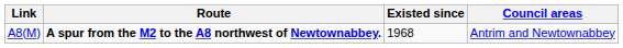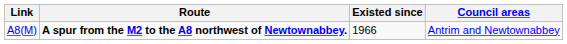 <table class="wikitable">
 <tr>
 <th>Link</th>
 <th>Route</th>
 <th>Existed since</th>
 <th><a href='#'>Council areas</a></th>
 </tr>
 <tr>
 <td><a href='#'>A8(M)</a></td>
 <td><strong>A spur from the <a href='#'>M2</a> to the <a href='#'>A8</a> northwest of <a href='#'>Newtownabbey</a>.</strong></td>
-<td>1968</td>
+<td>1966</td>
 <td><a href='#'>Antrim and Newtownabbey</a></td>
 </tr>
 </table>
